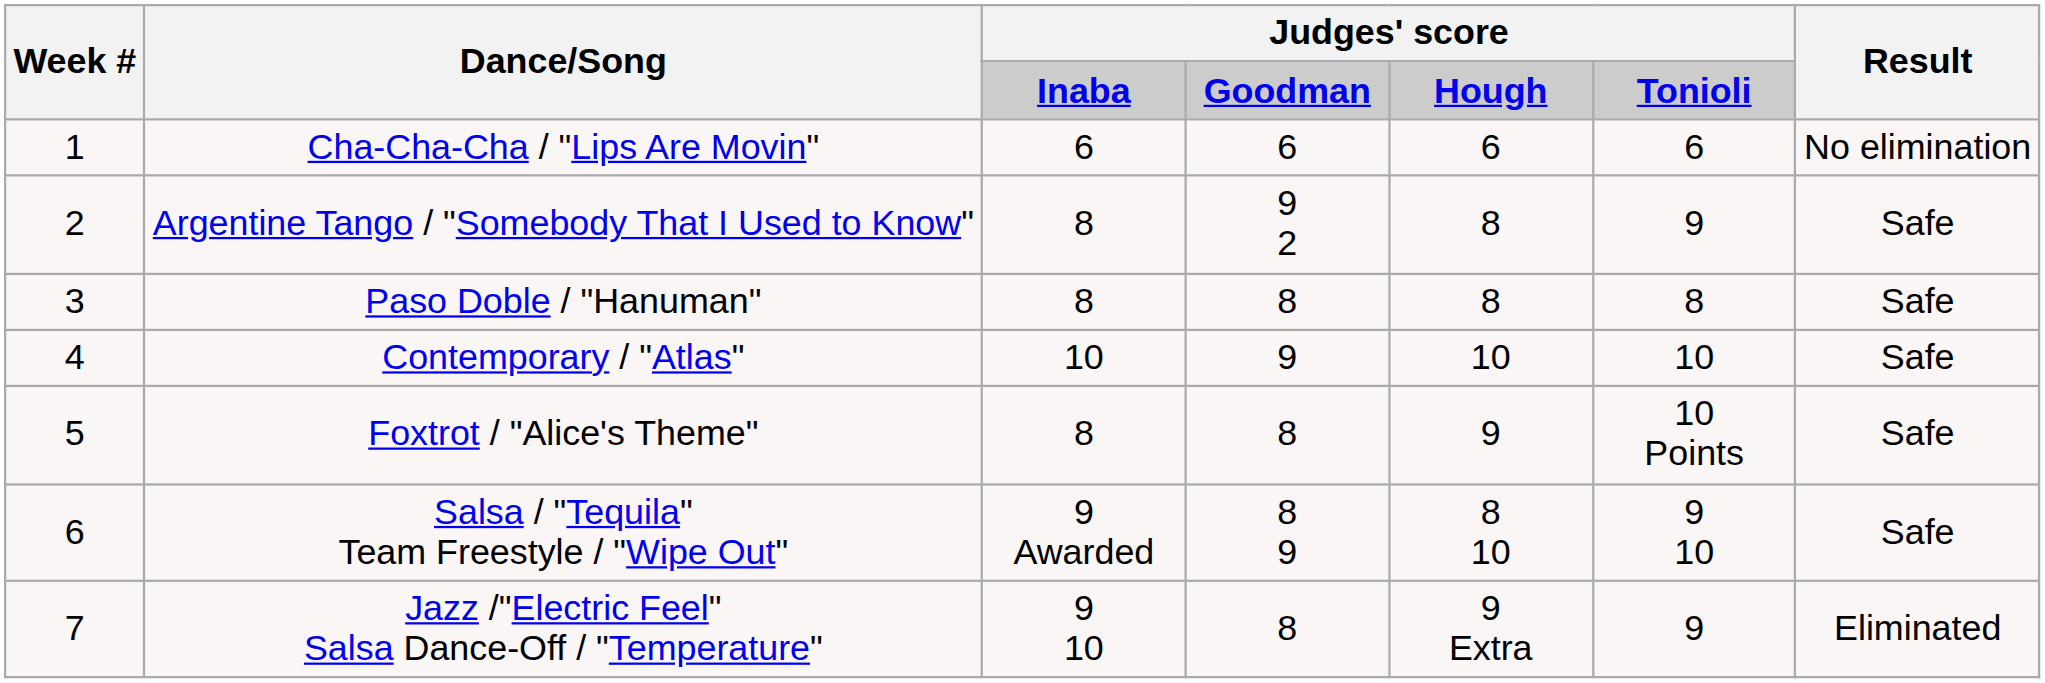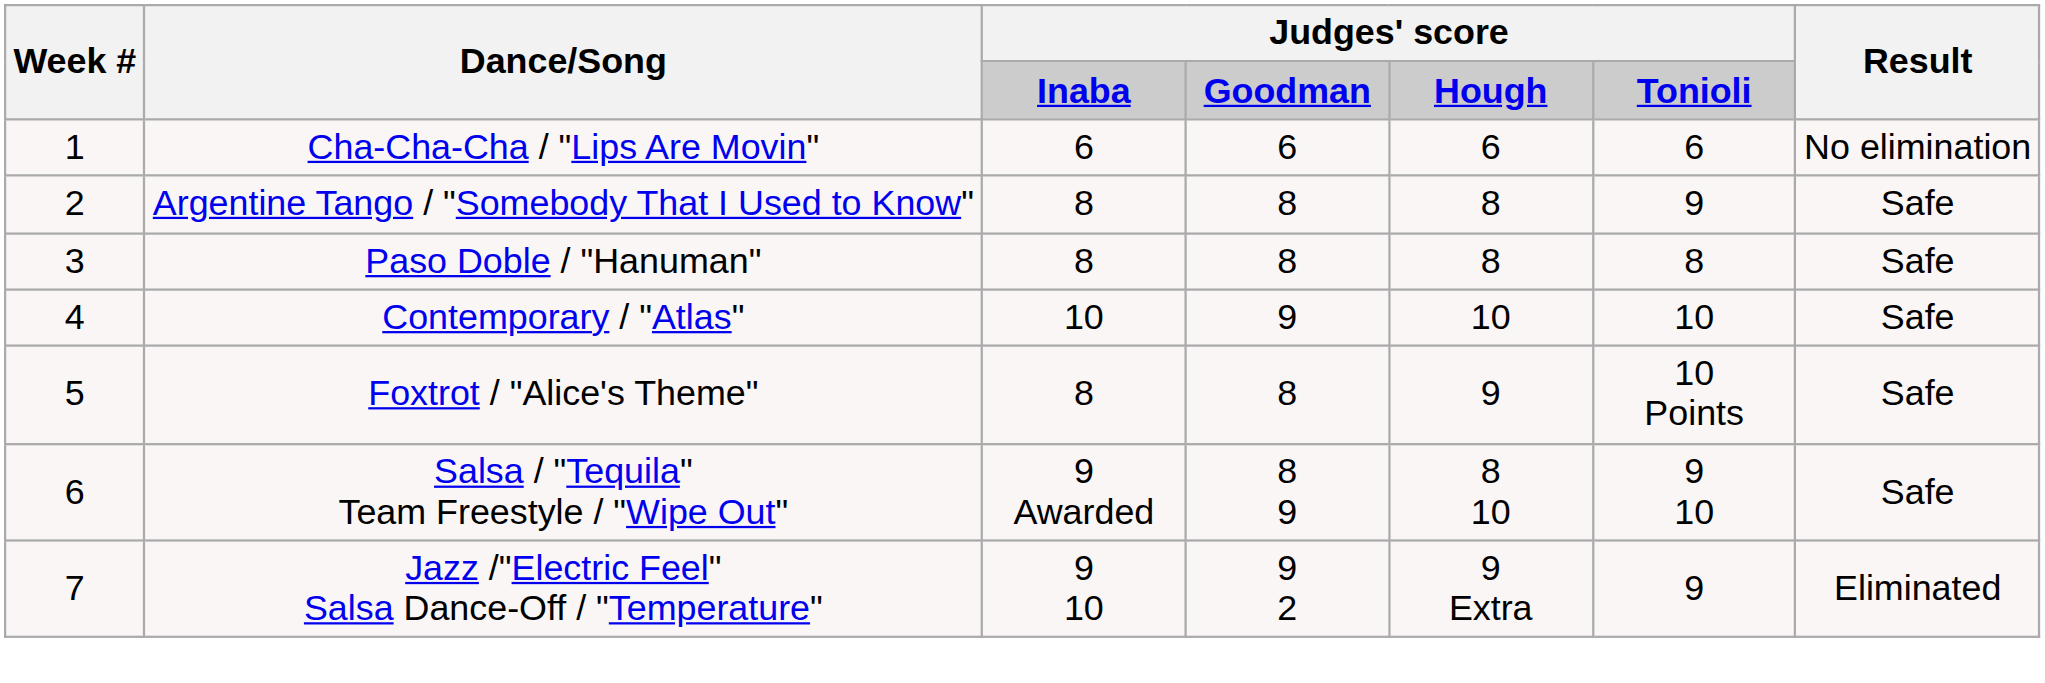 <table class="wikitable">
 <tr>
 <th rowspan="2">Week #</th>
 <th rowspan="2">Dance/Song</th>
 <th colspan="4">Judges' score</th>
 <th rowspan="2">Result</th>
 </tr>
 <tr style="text-align: center; background:#ccc;">
 <td style="width:10%; "><strong><a href='#'>Inaba</a></strong></td>
 <td style="width:10%; "><strong><a href='#'>Goodman</a></strong></td>
 <td style="width:10%; "><strong><a href='#'>Hough</a></strong></td>
 <td style="width:10%; "><strong><a href='#'>Tonioli</a></strong></td>
 </tr>
 <tr style="text-align: center; background:#faf6f6;">
 <td>1</td>
 <td><a href='#'>Cha-Cha-Cha</a> / "<a href='#'>Lips Are Movin</a>"</td>
 <td>6</td>
 <td>6</td>
 <td>6</td>
 <td>6</td>
 <td>No elimination</td>
 </tr>
 <tr style="text-align:center; background:#faf6f6;">
 <td>2</td>
 <td><a href='#'>Argentine Tango</a> / "<a href='#'>Somebody That I Used to Know</a>"</td>
 <td>8</td>
-<td>9<br>2</td>
+<td>8</td>
 <td>8</td>
 <td>9</td>
 <td>Safe</td>
 </tr>
 <tr style="text-align:center; background:#faf6f6;">
 <td>3</td>
 <td><a href='#'>Paso Doble</a> / "Hanuman"</td>
 <td>8</td>
 <td>8</td>
 <td>8</td>
 <td>8</td>
 <td>Safe</td>
 </tr>
 <tr style="text-align:center; background:#faf6f6;">
 <td>4</td>
 <td><a href='#'>Contemporary</a> / "<a href='#'>Atlas</a>"</td>
 <td>10</td>
 <td>9</td>
 <td>10</td>
 <td>10</td>
 <td>Safe</td>
 </tr>
 <tr style="text-align:center; background:#faf6f6;">
 <td>5</td>
 <td><a href='#'>Foxtrot</a> / "Alice's Theme"</td>
 <td>8</td>
 <td>8</td>
 <td>9</td>
 <td>10<br>Points</td>
 <td>Safe</td>
 </tr>
 <tr style="text-align:center; background:#faf6f6">
 <td>6</td>
 <td><a href='#'>Salsa</a> / "<a href='#'>Tequila</a>"<br>Team Freestyle / "<a href='#'>Wipe Out</a>"</td>
 <td>9<br>Awarded</td>
 <td>8<br>9</td>
 <td>8<br>10</td>
 <td>9<br>10</td>
 <td>Safe</td>
 </tr>
 <tr style="text-align:center; background:#faf6f6">
 <td>7</td>
 <td><a href='#'>Jazz</a> /"<a href='#'>Electric Feel</a>"<br><a href='#'>Salsa</a> Dance-Off / "<a href='#'>Temperature</a>"</td>
 <td>9<br>10</td>
-<td>8</td>
+<td>9<br>2</td>
 <td>9<br>Extra</td>
 <td>9</td>
 <td>Eliminated</td>
 </tr>
 </table>
